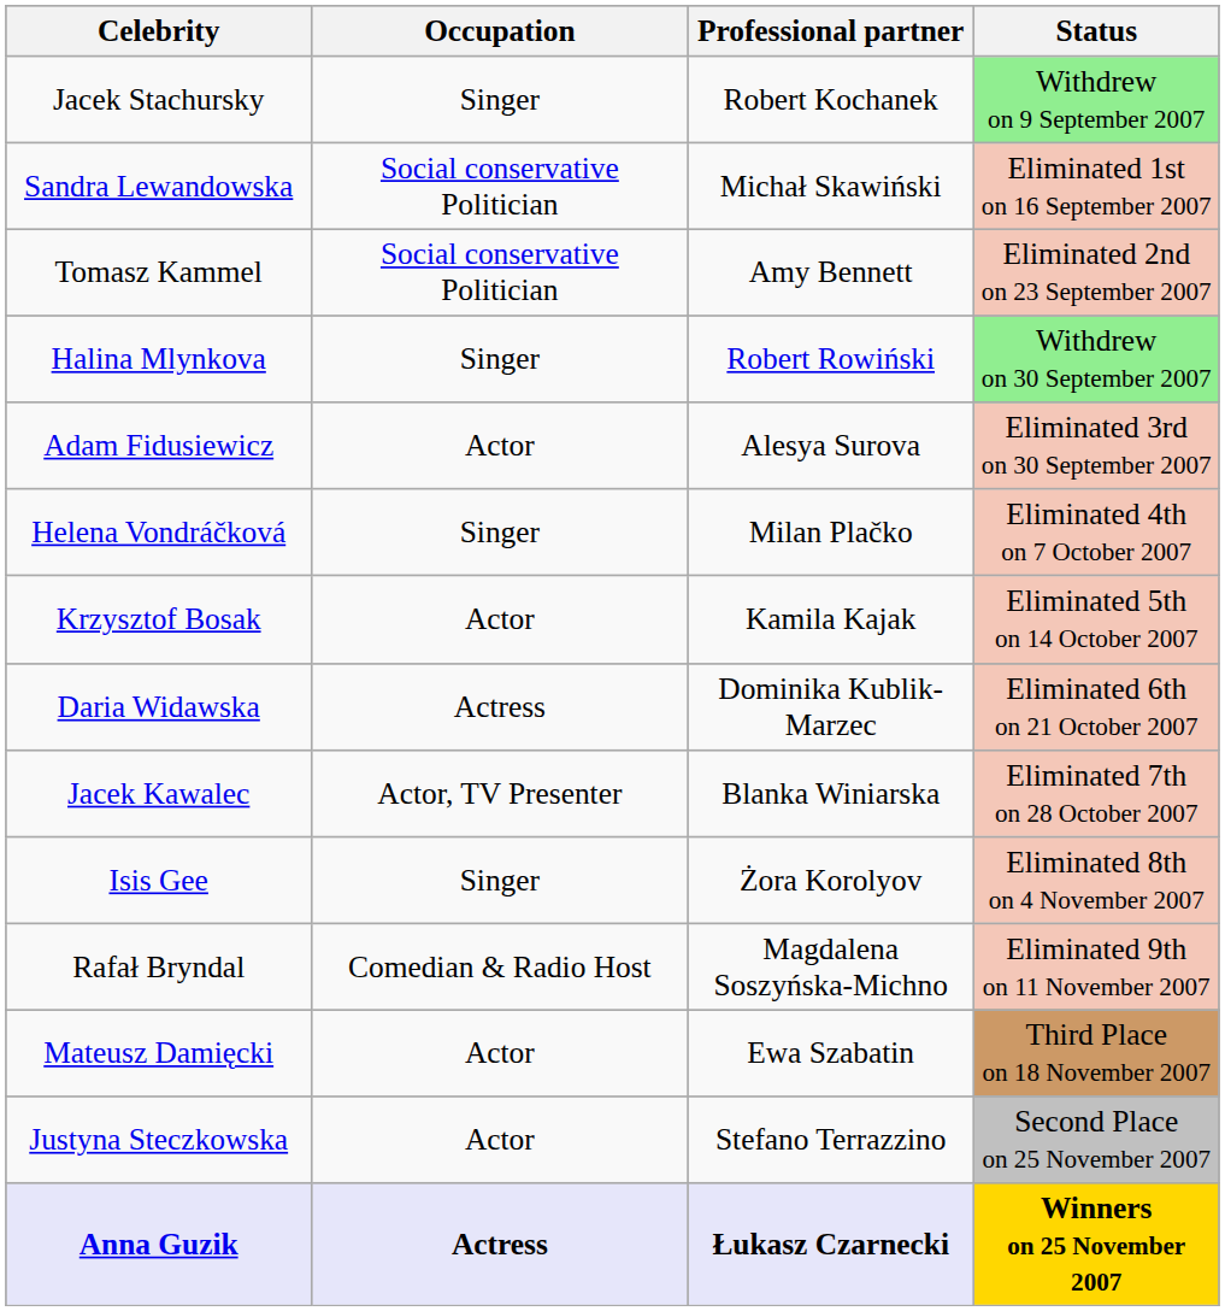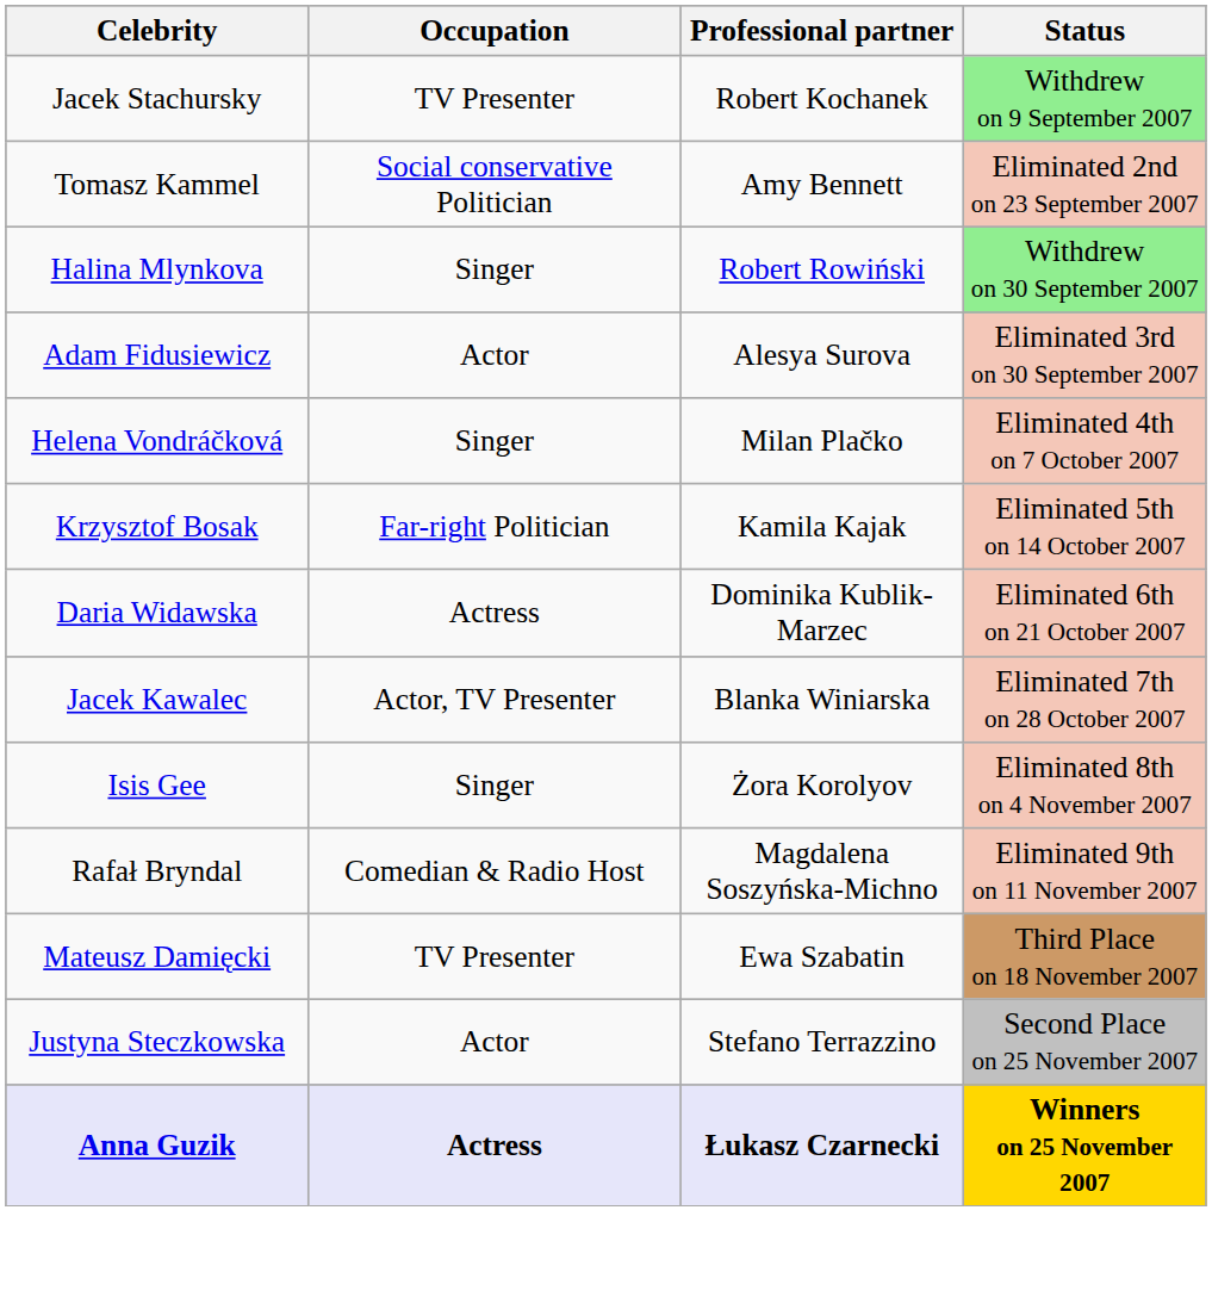 <table class="wikitable"  style="margin:auto; text-align:center; font-size:95%;">
 <tr>
 <th style="width:145px;">Celebrity</th>
 <th style="width:180px;">Occupation</th>
 <th style="width:135px;">Professional partner</th>
 <th style="width:115px;">Status</th>
 </tr>
 <tr>
 <td>Jacek Stachursky</td>
-<td>Singer</td>
+<td>TV Presenter</td>
 <td>Robert Kochanek</td>
 <td bgcolor="lightgreen">Withdrew<br><small>on 9 September 2007</small></td>
-</tr>
-<tr>
-<td><a href='#'>Sandra Lewandowska</a></td>
-<td><a href='#'>Social conservative</a> Politician</td>
-<td>Michał Skawiński</td>
-<td bgcolor="#F4C7B8">Eliminated 1st<br><small>on 16 September 2007</small></td>
 </tr>
 <tr>
 <td>Tomasz Kammel</td>
 <td><a href='#'>Social conservative</a> Politician</td>
 <td>Amy Bennett</td>
 <td bgcolor="#F4C7B8">Eliminated 2nd<br><small>on 23 September 2007</small></td>
 </tr>
 <tr>
 <td><a href='#'>Halina Mlynkova</a></td>
 <td>Singer</td>
 <td><a href='#'>Robert Rowiński</a></td>
 <td bgcolor="lightgreen">Withdrew<br><small>on 30 September 2007</small></td>
 </tr>
 <tr>
 <td><a href='#'>Adam Fidusiewicz</a></td>
 <td>Actor</td>
 <td>Alesya Surova</td>
 <td bgcolor="#F4C7B8">Eliminated 3rd<br><small>on 30 September 2007</small></td>
 </tr>
 <tr>
 <td><a href='#'>Helena Vondráčková</a></td>
 <td>Singer</td>
 <td>Milan Plačko</td>
 <td bgcolor="#F4C7B8">Eliminated 4th<br><small>on 7 October 2007</small></td>
 </tr>
 <tr>
 <td><a href='#'>Krzysztof Bosak</a></td>
-<td>Actor</td>
+<td><a href='#'>Far-right</a> Politician</td>
 <td>Kamila Kajak</td>
 <td bgcolor="#F4C7B8">Eliminated 5th<br><small>on 14 October 2007</small></td>
 </tr>
 <tr>
 <td><a href='#'>Daria Widawska</a></td>
 <td>Actress</td>
 <td>Dominika Kublik-Marzec</td>
 <td bgcolor="#F4C7B8">Eliminated 6th<br><small>on 21 October 2007</small></td>
 </tr>
 <tr>
 <td><a href='#'>Jacek Kawalec</a></td>
 <td>Actor, TV Presenter</td>
 <td>Blanka Winiarska</td>
 <td bgcolor="#F4C7B8">Eliminated 7th<br><small>on 28 October 2007</small></td>
 </tr>
 <tr>
 <td><a href='#'>Isis Gee</a></td>
 <td>Singer</td>
 <td>Żora Korolyov</td>
 <td bgcolor="#F4C7B8">Eliminated 8th<br><small>on 4 November 2007</small></td>
 </tr>
 <tr>
 <td>Rafał Bryndal</td>
 <td>Comedian & Radio Host</td>
 <td>Magdalena Soszyńska-Michno</td>
 <td bgcolor="#F4C7B8">Eliminated 9th<br><small>on 11 November 2007</small></td>
 </tr>
 <tr>
 <td><a href='#'>Mateusz Damięcki</a></td>
-<td>Actor</td>
+<td>TV Presenter</td>
 <td>Ewa Szabatin</td>
 <td bgcolor="#cc9966">Third Place<br><small>on 18 November 2007</small></td>
 </tr>
 <tr>
 <td><a href='#'>Justyna Steczkowska</a></td>
 <td>Actor</td>
 <td>Stefano Terrazzino</td>
 <td bgcolor="silver">Second Place<br><small>on 25 November 2007</small></td>
 </tr>
 <tr>
 <td bgcolor="lavender"><strong><a href='#'>Anna Guzik</a></strong></td>
 <td bgcolor="lavender"><strong>Actress</strong></td>
 <td bgcolor="lavender"><strong>Łukasz Czarnecki</strong></td>
 <td bgcolor="gold"><strong>Winners<br><small>on 25 November 2007</small></strong></td>
 </tr>
 </table>
